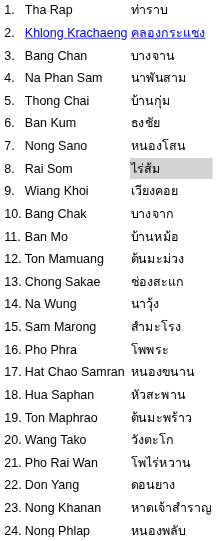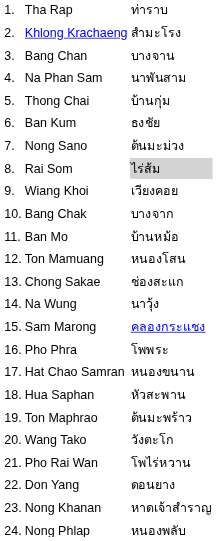 <table>
 <tr>
 <td>1.</td>
 <td>Tha Rap</td>
 <td>ท่าราบ</td>
 <td></td>
 </tr>
 <tr>
 <td>2.</td>
 <td><a href='#'>Khlong Krachaeng</a></td>
-<td><a href='#'>คลองกระแชง</a></td>
+<td>สำมะโรง</td>
 <td></td>
 </tr>
 <tr>
 <td>3.</td>
 <td>Bang Chan</td>
 <td>บางจาน</td>
 <td></td>
 </tr>
 <tr>
 <td>4.</td>
 <td>Na Phan Sam</td>
 <td>นาพันสาม</td>
 <td></td>
 </tr>
 <tr>
 <td>5.</td>
 <td>Thong Chai</td>
 <td>บ้านกุ่ม</td>
 <td></td>
 </tr>
 <tr>
 <td>6.</td>
 <td>Ban Kum</td>
 <td>ธงชัย</td>
 <td></td>
 </tr>
 <tr>
 <td>7.</td>
 <td>Nong Sano</td>
-<td>หนองโสน</td>
+<td>ต้นมะม่วง</td>
 <td></td>
 </tr>
 <tr>
 <td>8.</td>
 <td>Rai Som</td>
 <td style="background: lightgrey;">ไร่ส้ม</td>
 <td></td>
 </tr>
 <tr>
 <td>9.</td>
 <td>Wiang Khoi</td>
 <td>เวียงคอย</td>
 <td></td>
 </tr>
 <tr>
 <td>10.</td>
 <td>Bang Chak</td>
 <td>บางจาก</td>
 <td></td>
 </tr>
 <tr>
 <td>11.</td>
 <td>Ban Mo</td>
 <td>บ้านหม้อ</td>
 <td></td>
 </tr>
 <tr>
 <td>12.</td>
 <td>Ton Mamuang</td>
-<td>ต้นมะม่วง</td>
+<td>หนองโสน</td>
 <td></td>
 </tr>
 <tr>
 <td>13.</td>
 <td>Chong Sakae</td>
 <td>ช่องสะแก</td>
 <td></td>
 </tr>
 <tr>
 <td>14.</td>
 <td>Na Wung</td>
 <td>นาวุ้ง</td>
 <td></td>
 </tr>
 <tr>
 <td>15.</td>
 <td>Sam Marong</td>
-<td>สำมะโรง</td>
+<td><a href='#'>คลองกระแชง</a></td>
 <td></td>
 </tr>
 <tr>
 <td>16.</td>
 <td>Pho Phra</td>
 <td>โพพระ</td>
 <td></td>
 </tr>
 <tr>
 <td>17.</td>
 <td>Hat Chao Samran</td>
 <td>หนองขนาน</td>
 <td></td>
 </tr>
 <tr>
 <td>18.</td>
 <td>Hua Saphan</td>
 <td>หัวสะพาน</td>
 <td></td>
 </tr>
 <tr>
 <td>19.</td>
 <td>Ton Maphrao</td>
 <td>ต้นมะพร้าว</td>
 <td></td>
 </tr>
 <tr>
 <td>20.</td>
 <td>Wang Tako</td>
 <td>วังตะโก</td>
 <td></td>
 </tr>
 <tr>
 <td>21.</td>
 <td>Pho Rai Wan</td>
 <td>โพไร่หวาน</td>
 <td></td>
 </tr>
 <tr>
 <td>22.</td>
 <td>Don Yang</td>
 <td>ดอนยาง</td>
 <td></td>
 </tr>
 <tr>
 <td>23.</td>
 <td>Nong Khanan</td>
 <td>หาดเจ้าสำราญ</td>
 <td></td>
 </tr>
 <tr>
 <td>24.</td>
 <td>Nong Phlap</td>
 <td>หนองพลับ</td>
 <td></td>
 </tr>
 </table>
